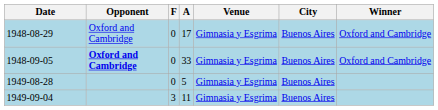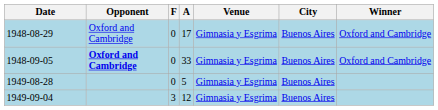 <table class="wikitable sortable">
 <tr>
 <th width="125">Date</th>
 <th width="125">Opponent</th>
 <th>F</th>
 <th>A</th>
 <th>Venue</th>
 <th>City</th>
 <th>Winner</th>
 </tr>
 <tr bgcolor="lightblue">
 <td>1948-08-29</td>
 <td><a href='#'>Oxford and Cambridge</a></td>
 <td>0</td>
 <td>17</td>
 <td><a href='#'>Gimnasia y Esgrima</a></td>
 <td><a href='#'>Buenos Aires</a></td>
 <td><a href='#'>Oxford and Cambridge</a></td>
 </tr>
 <tr bgcolor="lightblue">
 <td>1948-09-05</td>
 <td><strong><a href='#'>Oxford and Cambridge</a></strong></td>
 <td>0</td>
 <td>33</td>
 <td><a href='#'>Gimnasia y Esgrima</a></td>
 <td><a href='#'>Buenos Aires</a></td>
 <td><a href='#'>Oxford and Cambridge</a></td>
 </tr>
 <tr bgcolor="lightblue">
 <td>1949-08-28</td>
 <td></td>
 <td>0</td>
 <td>5</td>
 <td><a href='#'>Gimnasia y Esgrima</a></td>
 <td><a href='#'>Buenos Aires</a></td>
 <td></td>
 </tr>
 <tr bgcolor="lightblue">
 <td>1949-09-04</td>
 <td></td>
 <td>3</td>
-<td>11</td>
+<td>12</td>
 <td><a href='#'>Gimnasia y Esgrima</a></td>
 <td><a href='#'>Buenos Aires</a></td>
 <td></td>
 </tr>
 </table>
